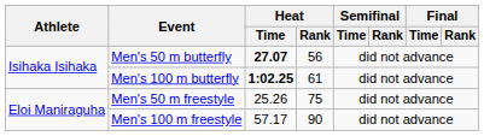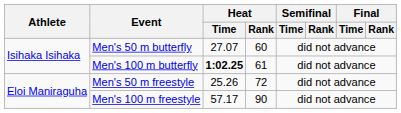 <table class=wikitable style="font-size:90%; text-align:center">
 <tr>
 <th rowspan="2">Athlete</th>
 <th rowspan="2">Event</th>
 <th colspan="2">Heat</th>
 <th colspan="2">Semifinal</th>
 <th colspan="2">Final</th>
 </tr>
 <tr style="font-size:95%">
 <th>Time</th>
 <th>Rank</th>
 <th>Time</th>
 <th>Rank</th>
 <th>Time</th>
 <th>Rank</th>
 </tr>
 <tr>
 <td align=left rowspan=2><a href='#'>Isihaka Isihaka</a></td>
 <td align=left><a href='#'>Men's 50 m butterfly</a></td>
-<td><strong>27.07</strong></td>
-<td>56</td>
+<td>27.07</td>
+<td>60</td>
 <td colspan=4>did not advance</td>
 </tr>
 <tr>
 <td align=left><a href='#'>Men's 100 m butterfly</a></td>
 <td><strong>1:02.25</strong></td>
 <td>61</td>
 <td colspan=4>did not advance</td>
 </tr>
 <tr>
 <td align=left rowspan=2><a href='#'>Eloi Maniraguha</a></td>
 <td align=left><a href='#'>Men's 50 m freestyle</a></td>
 <td>25.26</td>
-<td>75</td>
+<td>72</td>
 <td colspan=4>did not advance</td>
 </tr>
 <tr>
 <td align=left><a href='#'>Men's 100 m freestyle</a></td>
 <td>57.17</td>
 <td>90</td>
 <td colspan=4>did not advance</td>
 </tr>
 </table>
